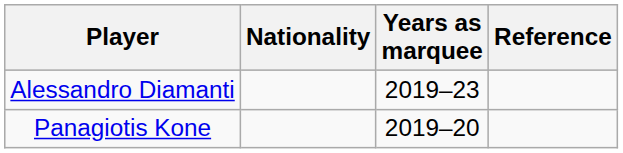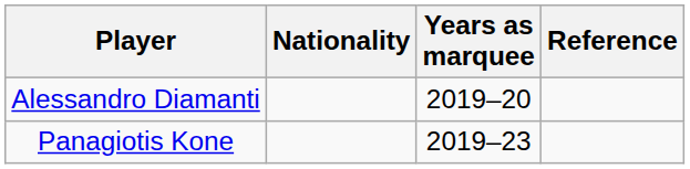 <table class="wikitable" style="text-align:center">
 <tr>
 <th>Player</th>
 <th>Nationality</th>
 <th>Years as <br>marquee</th>
 <th>Reference</th>
 </tr>
 <tr>
 <td><a href='#'>Alessandro Diamanti</a></td>
 <td></td>
-<td>2019–23</td>
+<td>2019–20</td>
 <td></td>
 </tr>
 <tr>
 <td><a href='#'>Panagiotis Kone</a></td>
 <td></td>
-<td>2019–20</td>
+<td>2019–23</td>
 <td></td>
 </tr>
 </table>
